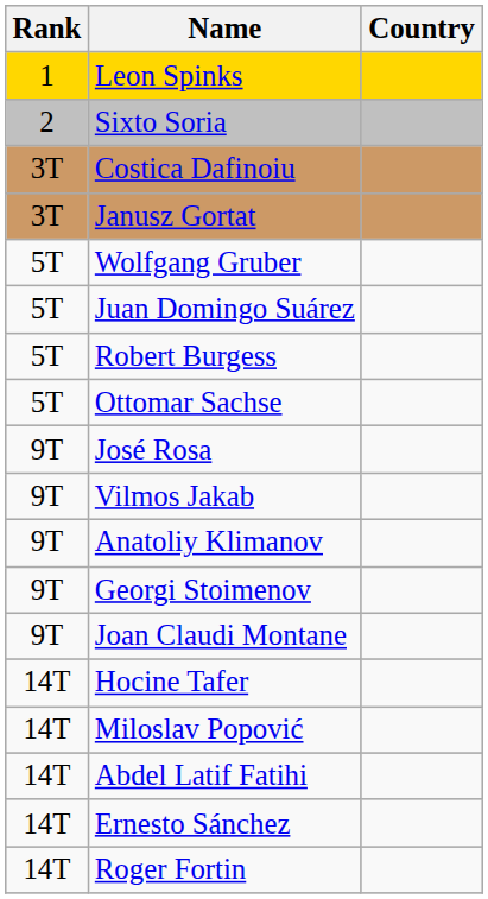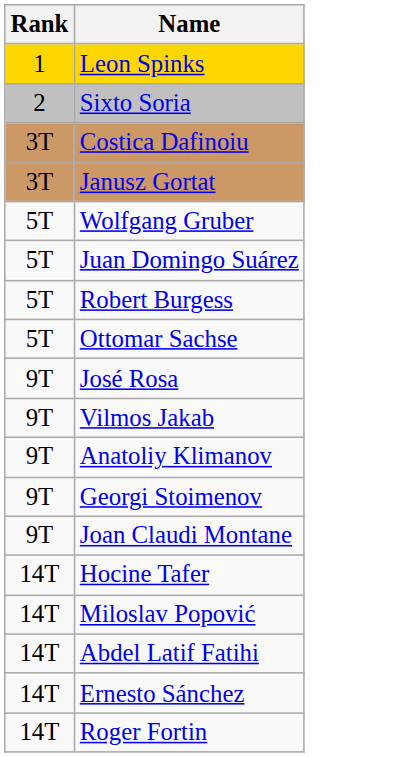 <table class="wikitable sortable" style="text-align:center">
 <tr>
 <th>Rank</th>
 <th>Name</th>
-<th>Country</th>
 </tr>
 <tr bgcolor=gold>
 <td>1</td>
 <td align="left"><a href='#'>Leon Spinks</a></td>
-<td align="left"></td>
 </tr>
 <tr bgcolor=silver>
 <td>2</td>
 <td align="left"><a href='#'>Sixto Soria</a></td>
-<td align="left"></td>
 </tr>
 <tr bgcolor=#CC9966>
 <td>3T</td>
 <td align="left"><a href='#'>Costica Dafinoiu</a></td>
-<td align="left"></td>
 </tr>
 <tr bgcolor=#CC9966>
 <td>3T</td>
 <td align="left"><a href='#'>Janusz Gortat</a></td>
-<td align="left"></td>
 </tr>
 <tr>
 <td>5T</td>
 <td align="left"><a href='#'>Wolfgang Gruber</a></td>
-<td align="left"></td>
 </tr>
 <tr>
 <td>5T</td>
 <td align="left"><a href='#'>Juan Domingo Suárez</a></td>
-<td align="left"></td>
 </tr>
 <tr>
 <td>5T</td>
 <td align="left"><a href='#'>Robert Burgess</a></td>
-<td align="left"></td>
 </tr>
 <tr>
 <td>5T</td>
 <td align="left"><a href='#'>Ottomar Sachse</a></td>
-<td align="left"></td>
 </tr>
 <tr>
 <td>9T</td>
 <td align="left"><a href='#'>José Rosa</a></td>
-<td align="left"></td>
 </tr>
 <tr>
 <td>9T</td>
 <td align="left"><a href='#'>Vilmos Jakab</a></td>
-<td align="left"></td>
 </tr>
 <tr>
 <td>9T</td>
 <td align="left"><a href='#'>Anatoliy Klimanov</a></td>
-<td align="left"></td>
 </tr>
 <tr>
 <td>9T</td>
 <td align="left"><a href='#'>Georgi Stoimenov</a></td>
-<td align="left"></td>
 </tr>
 <tr>
 <td>9T</td>
 <td align="left"><a href='#'>Joan Claudi Montane</a></td>
-<td align="left"></td>
 </tr>
 <tr>
 <td>14T</td>
 <td align="left"><a href='#'>Hocine Tafer</a></td>
-<td align="left"></td>
 </tr>
 <tr>
 <td>14T</td>
 <td align="left"><a href='#'>Miloslav Popović</a></td>
-<td align="left"></td>
 </tr>
 <tr>
 <td>14T</td>
 <td align="left"><a href='#'>Abdel Latif Fatihi</a></td>
-<td align="left"></td>
 </tr>
 <tr>
 <td>14T</td>
 <td align="left"><a href='#'>Ernesto Sánchez</a></td>
-<td align="left"></td>
 </tr>
 <tr>
 <td>14T</td>
 <td align="left"><a href='#'>Roger Fortin</a></td>
-<td align="left"></td>
 </tr>
 </table>
